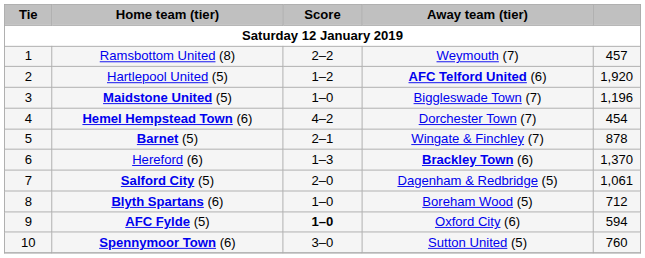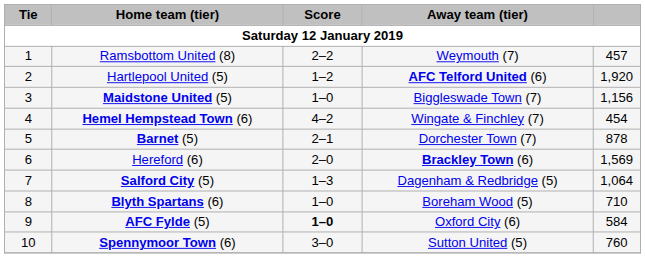 <table class="wikitable" style="width: 700px; background:WhiteSmoke; text-align:center; font-size:90%">
 <tr>
 <td scope="col" style="width:  7.50%; background:silver;"><strong>Tie</strong></td>
 <td scope="col" style="width: 36.25%; background:silver;"><strong>Home team (tier)</strong></td>
 <td scope="col" style="width: 12.50%; background:silver;"><strong>Score</strong></td>
 <td scope="col" style="width: 36.25%; background:silver;"><strong>Away team (tier)</strong></td>
 <td scope="col" style="width:  7.50%; background:silver;"><strong></strong></td>
 </tr>
 <tr>
 <td colspan="5" style= background:White><strong>Saturday 12 January 2019</strong></td>
 </tr>
 <tr>
 <td>1</td>
 <td><a href='#'>Ramsbottom United</a> (8)</td>
 <td>2–2</td>
 <td><a href='#'>Weymouth</a> (7)</td>
 <td>457</td>
 </tr>
 <tr>
 <td>2</td>
 <td><a href='#'>Hartlepool United</a> (5)</td>
 <td>1–2</td>
 <td><strong><a href='#'>AFC Telford United</a></strong> (6)</td>
 <td>1,920</td>
 </tr>
 <tr>
 <td>3</td>
 <td><strong><a href='#'>Maidstone United</a></strong> (5)</td>
 <td>1–0</td>
 <td><a href='#'>Biggleswade Town</a> (7)</td>
-<td>1,196</td>
+<td>1,156</td>
 </tr>
 <tr>
 <td>4</td>
 <td><strong><a href='#'>Hemel Hempstead Town</a></strong> (6)</td>
 <td>4–2</td>
-<td><a href='#'>Dorchester Town</a> (7)</td>
+<td><a href='#'>Wingate & Finchley</a> (7)</td>
 <td>454</td>
 </tr>
 <tr>
 <td>5</td>
 <td><strong><a href='#'>Barnet</a></strong> (5)</td>
 <td>2–1</td>
-<td><a href='#'>Wingate & Finchley</a> (7)</td>
+<td><a href='#'>Dorchester Town</a> (7)</td>
 <td>878</td>
 </tr>
 <tr>
 <td>6</td>
 <td><a href='#'>Hereford</a> (6)</td>
-<td>1–3</td>
+<td>2–0</td>
 <td><strong><a href='#'>Brackley Town</a></strong> (6)</td>
-<td>1,370</td>
+<td>1,569</td>
 </tr>
 <tr>
 <td>7</td>
 <td><strong><a href='#'>Salford City</a></strong> (5)</td>
-<td>2–0</td>
+<td>1–3</td>
 <td><a href='#'>Dagenham & Redbridge</a> (5)</td>
-<td>1,061</td>
+<td>1,064</td>
 </tr>
 <tr>
 <td>8</td>
 <td><strong><a href='#'>Blyth Spartans</a></strong> (6)</td>
 <td>1–0</td>
 <td><a href='#'>Boreham Wood</a> (5)</td>
-<td>712</td>
+<td>710</td>
 </tr>
 <tr>
 <td>9</td>
 <td><strong><a href='#'>AFC Fylde</a></strong> (5)</td>
 <td><strong>1–0</strong></td>
 <td><a href='#'>Oxford City</a> (6)</td>
-<td>594</td>
+<td>584</td>
 </tr>
 <tr>
 <td>10</td>
 <td><strong><a href='#'>Spennymoor Town</a></strong> (6)</td>
 <td>3–0</td>
 <td><a href='#'>Sutton United</a> (5)</td>
 <td>760</td>
 </tr>
 <tr>
 </tr>
 </table>
